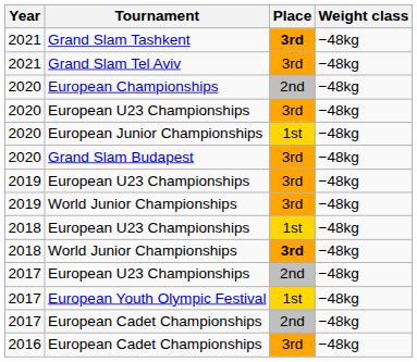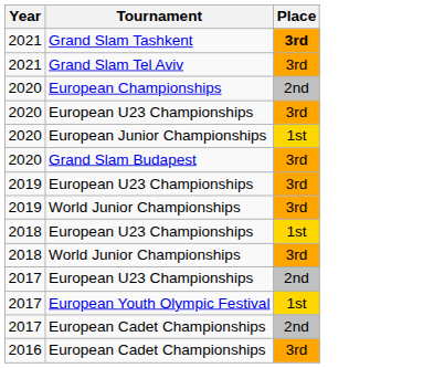 <table class="wikitable">
 <tr>
 <th>Year</th>
 <th>Tournament</th>
 <th>Place</th>
-<th>Weight class</th>
 </tr>
 <tr>
 <td>2021</td>
 <td><a href='#'>Grand Slam Tashkent</a></td>
 <td bgcolor="orange" align="center"><strong>3rd</strong></td>
-<td>−48kg</td>
 </tr>
 <tr>
 <td>2021</td>
 <td><a href='#'>Grand Slam Tel Aviv</a></td>
 <td bgcolor="orange" align="center">3rd</td>
-<td>−48kg</td>
 </tr>
 <tr>
 <td>2020</td>
 <td><a href='#'>European Championships</a></td>
 <td bgcolor="silver" align="center">2nd</td>
-<td>−48kg</td>
 </tr>
 <tr>
 <td>2020</td>
 <td>European U23 Championships</td>
 <td bgcolor="orange" align="center">3rd</td>
-<td>−48kg</td>
 </tr>
 <tr>
 <td>2020</td>
 <td>European Junior Championships</td>
 <td bgcolor="gold" align="center">1st</td>
-<td>−48kg</td>
 </tr>
 <tr>
 <td>2020</td>
 <td><a href='#'>Grand Slam Budapest</a></td>
 <td bgcolor="orange" align="center">3rd</td>
-<td>−48kg</td>
 </tr>
 <tr>
 <td>2019</td>
 <td>European U23 Championships</td>
 <td bgcolor="orange" align="center">3rd</td>
-<td>−48kg</td>
 </tr>
 <tr>
 <td>2019</td>
 <td>World Junior Championships</td>
 <td bgcolor="orange" align="center">3rd</td>
-<td>−48kg</td>
 </tr>
 <tr>
 <td>2018</td>
 <td>European U23 Championships</td>
 <td bgcolor="gold" align="center">1st</td>
-<td>−48kg</td>
 </tr>
 <tr>
 <td>2018</td>
 <td>World Junior Championships</td>
-<td bgcolor="orange" align="center"><strong>3rd</strong></td>
-<td>−48kg</td>
+<td bgcolor="orange" align="center">3rd</td>
 </tr>
 <tr>
 <td>2017</td>
 <td>European U23 Championships</td>
 <td bgcolor="silver" align="center">2nd</td>
-<td>−48kg</td>
 </tr>
 <tr>
 <td>2017</td>
 <td><a href='#'>European Youth Olympic Festival</a></td>
 <td bgcolor="gold" align="center">1st</td>
-<td>−48kg</td>
 </tr>
 <tr>
 <td>2017</td>
 <td>European Cadet Championships</td>
 <td bgcolor="silver" align="center">2nd</td>
-<td>−48kg</td>
 </tr>
 <tr>
 <td>2016</td>
 <td>European Cadet Championships</td>
 <td bgcolor="orange" align="center">3rd</td>
-<td>−48kg</td>
 </tr>
 </table>
